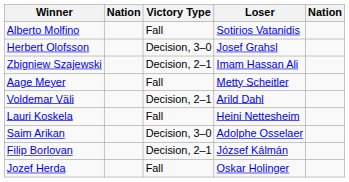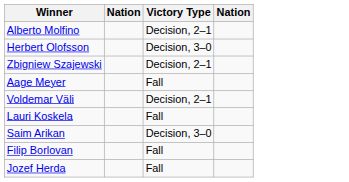 <table class="wikitable sortable" style="text-align:left;">
 <tr>
 <th>Winner</th>
 <th>Nation</th>
 <th>Victory Type</th>
-<th>Loser</th>
 <th>Nation</th>
 </tr>
 <tr>
 <td><a href='#'>Alberto Molfino</a></td>
 <td></td>
-<td>Fall</td>
-<td><a href='#'>Sotirios Vatanidis</a></td>
+<td>Decision, 2–1</td>
 <td></td>
 </tr>
 <tr>
 <td><a href='#'>Herbert Olofsson</a></td>
 <td></td>
 <td>Decision, 3–0</td>
-<td><a href='#'>Josef Grahsl</a></td>
 <td></td>
 </tr>
 <tr>
 <td><a href='#'>Zbigniew Szajewski</a></td>
 <td></td>
 <td>Decision, 2–1</td>
-<td><a href='#'>Imam Hassan Ali</a></td>
 <td></td>
 </tr>
 <tr>
 <td><a href='#'>Aage Meyer</a></td>
 <td></td>
 <td>Fall</td>
-<td><a href='#'>Metty Scheitler</a></td>
 <td></td>
 </tr>
 <tr>
 <td><a href='#'>Voldemar Väli</a></td>
 <td></td>
 <td>Decision, 2–1</td>
-<td><a href='#'>Arild Dahl</a></td>
 <td></td>
 </tr>
 <tr>
 <td><a href='#'>Lauri Koskela</a></td>
 <td></td>
 <td>Fall</td>
-<td><a href='#'>Heini Nettesheim</a></td>
 <td></td>
 </tr>
 <tr>
 <td><a href='#'>Saim Arikan</a></td>
 <td></td>
 <td>Decision, 3–0</td>
-<td><a href='#'>Adolphe Osselaer</a></td>
 <td></td>
 </tr>
 <tr>
 <td><a href='#'>Filip Borlovan</a></td>
 <td></td>
-<td>Decision, 2–1</td>
-<td><a href='#'>József Kálmán</a></td>
+<td>Fall</td>
 <td></td>
 </tr>
 <tr>
 <td><a href='#'>Jozef Herda</a></td>
 <td></td>
 <td>Fall</td>
-<td><a href='#'>Oskar Holinger</a></td>
 <td></td>
 </tr>
 </table>
